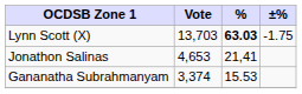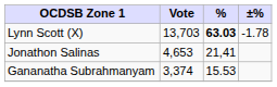 <table class="wikitable">
 <tr>
 <th style="background:#DDDDFF" width="200px">OCDSB Zone 1</th>
 <th style="background:#DDDDFF" width="50px">Vote</th>
 <th style="background:#DDDDFF" width="30px">%</th>
 <th style="background:#DDDDFF" width="30px">±%</th>
 </tr>
 <tr>
 <td>Lynn Scott (X)</td>
 <td>13,703</td>
 <td><strong>63.03</strong></td>
-<td>-1.75</td>
+<td>-1.78</td>
 </tr>
 <tr>
 <td>Jonathon Salinas</td>
 <td>4,653</td>
 <td>21,41</td>
 <td></td>
 </tr>
 <tr>
 <td>Gananatha Subrahmanyam</td>
 <td>3,374</td>
 <td>15.53</td>
 <td></td>
 </tr>
 <tr>
 </tr>
 </table>
